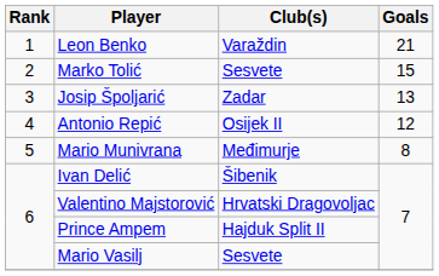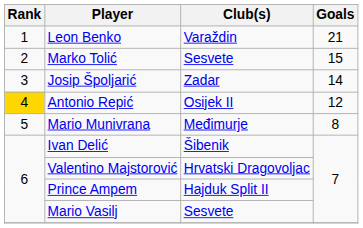 <table class="wikitable" style="text-align:center">
 <tr>
 <th>Rank</th>
 <th>Player</th>
 <th>Club(s)</th>
 <th>Goals</th>
 </tr>
 <tr>
 <td rowspan=1>1</td>
 <td align="left"> <a href='#'>Leon Benko</a></td>
 <td align="left"><a href='#'>Varaždin</a></td>
 <td rowspan=1>21</td>
 </tr>
 <tr>
 <td rowspan=1>2</td>
 <td align="left"> <a href='#'>Marko Tolić</a></td>
 <td align="left"><a href='#'>Sesvete</a></td>
 <td rowspan=1>15</td>
 </tr>
 <tr>
 <td rowspan=1>3</td>
 <td align="left"> <a href='#'>Josip Špoljarić</a></td>
 <td align="left"><a href='#'>Zadar</a></td>
-<td rowspan=1>13</td>
+<td rowspan=1>14</td>
 </tr>
 <tr>
-<td rowspan=1>4</td>
+<td rowspan=1 style="background: gold;">4</td>
 <td align="left"> <a href='#'>Antonio Repić</a></td>
 <td align="left"><a href='#'>Osijek II</a></td>
 <td rowspan=1>12</td>
 </tr>
 <tr>
 <td rowspan=1>5</td>
 <td align="left"> <a href='#'>Mario Munivrana</a></td>
 <td align="left"><a href='#'>Međimurje</a></td>
 <td rowspan=1>8</td>
 </tr>
 <tr>
 <td rowspan=4>6</td>
 <td align="left"> <a href='#'>Ivan Delić</a></td>
 <td align="left"><a href='#'>Šibenik</a></td>
 <td rowspan=4>7</td>
 </tr>
 <tr>
 <td align="left"> <a href='#'>Valentino Majstorović</a></td>
 <td align="left"><a href='#'>Hrvatski Dragovoljac</a></td>
 </tr>
 <tr>
 <td align="left"> <a href='#'>Prince Ampem</a></td>
 <td align="left"><a href='#'>Hajduk Split II</a></td>
 </tr>
 <tr>
 <td align="left"> <a href='#'>Mario Vasilj</a></td>
 <td align="left"><a href='#'>Sesvete</a></td>
 </tr>
 <tr>
 </tr>
 </table>
